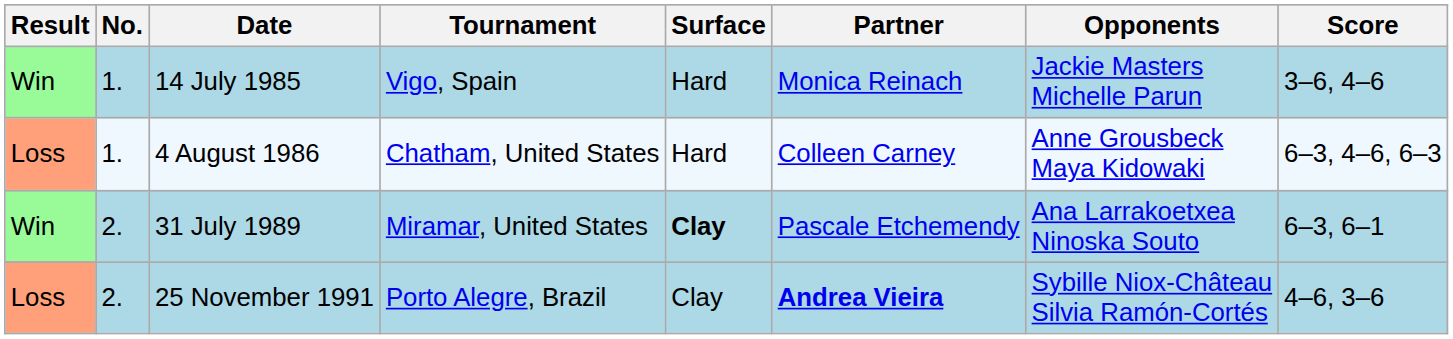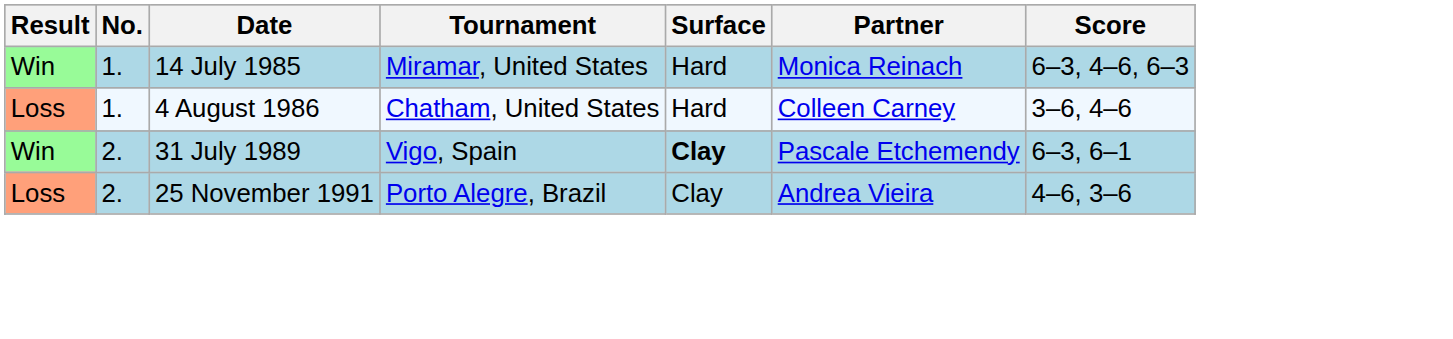 <table class="sortable wikitable" style=font-size:97%>
 <tr>
 <th>Result</th>
 <th>No.</th>
 <th>Date</th>
 <th>Tournament</th>
 <th>Surface</th>
 <th>Partner</th>
-<th>Opponents</th>
 <th>Score</th>
 </tr>
 <tr style="background:lightblue;">
 <td style="background:#98fb98;">Win</td>
 <td>1.</td>
 <td>14 July 1985</td>
-<td><a href='#'>Vigo</a>, Spain</td>
+<td><a href='#'>Miramar</a>, United States</td>
 <td>Hard</td>
 <td> <a href='#'>Monica Reinach</a></td>
-<td> <a href='#'>Jackie Masters</a> <br>  <a href='#'>Michelle Parun</a></td>
-<td>3–6, 4–6</td>
+<td>6–3, 4–6, 6–3</td>
 </tr>
 <tr style="background:#f0f8ff;">
 <td style="background:#ffa07a;">Loss</td>
 <td>1.</td>
 <td>4 August 1986</td>
 <td><a href='#'>Chatham</a>, United States</td>
 <td>Hard</td>
 <td> <a href='#'>Colleen Carney</a></td>
-<td> <a href='#'>Anne Grousbeck</a><br>  <a href='#'>Maya Kidowaki</a></td>
-<td>6–3, 4–6, 6–3</td>
+<td>3–6, 4–6</td>
 </tr>
 <tr style="background:lightblue;">
 <td style="background:#98fb98;">Win</td>
 <td>2.</td>
 <td>31 July 1989</td>
-<td><a href='#'>Miramar</a>, United States</td>
+<td><a href='#'>Vigo</a>, Spain</td>
 <td><strong>Clay</strong></td>
 <td> <a href='#'>Pascale Etchemendy</a></td>
-<td> <a href='#'>Ana Larrakoetxea</a> <br>  <a href='#'>Ninoska Souto</a></td>
 <td>6–3, 6–1</td>
 </tr>
 <tr bgcolor=lightblue>
 <td style="background:#ffa07a;">Loss</td>
 <td>2.</td>
 <td>25 November 1991</td>
 <td><a href='#'>Porto Alegre</a>, Brazil</td>
 <td>Clay</td>
-<td><strong> <a href='#'>Andrea Vieira</a></strong></td>
-<td> <a href='#'>Sybille Niox-Château</a> <br>  <a href='#'>Silvia Ramón-Cortés</a></td>
+<td> <a href='#'>Andrea Vieira</a></td>
 <td>4–6, 3–6</td>
 </tr>
 </table>
